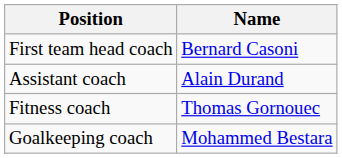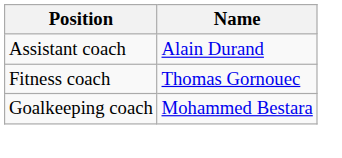 <table class="wikitable" style="text-align:center;">
 <tr>
 <th>Position</th>
 <th>Name</th>
-</tr>
-<tr>
-<td style="text-align:left;">First team head coach</td>
-<td style="text-align:left;"> <a href='#'>Bernard Casoni</a> </td>
 </tr>
 <tr>
 <td style="text-align:left;">Assistant coach</td>
 <td style="text-align:left;"> <a href='#'>Alain Durand</a></td>
 </tr>
 <tr>
 <td style="text-align:left;">Fitness coach</td>
 <td style="text-align:left;"> <a href='#'>Thomas Gornouec</a></td>
 </tr>
 <tr>
 <td style="text-align:left;">Goalkeeping coach</td>
 <td style="text-align:left;"> <a href='#'>Mohammed Bestara</a></td>
 </tr>
 </table>
